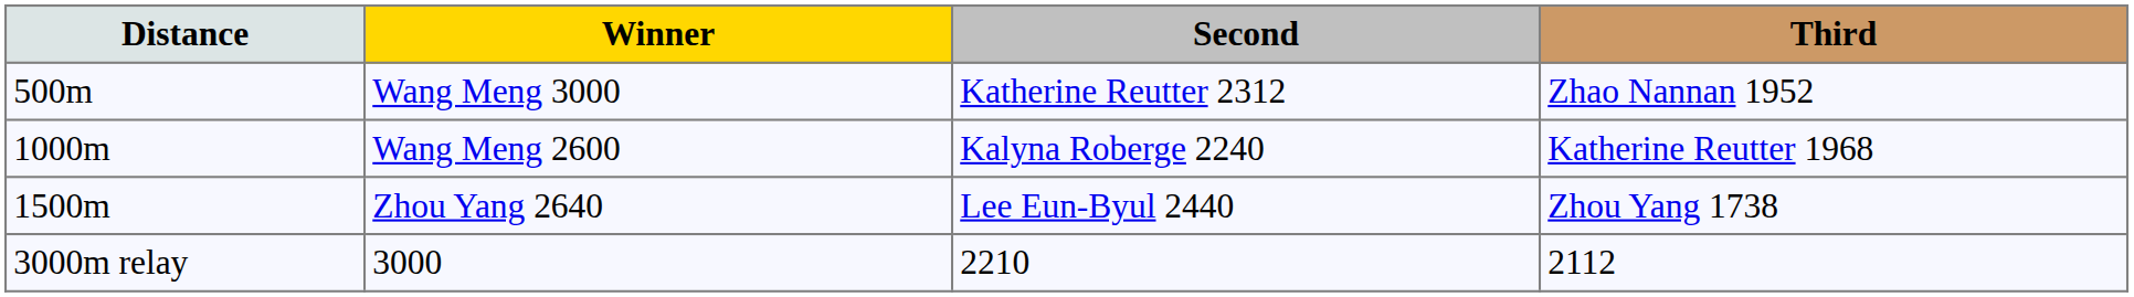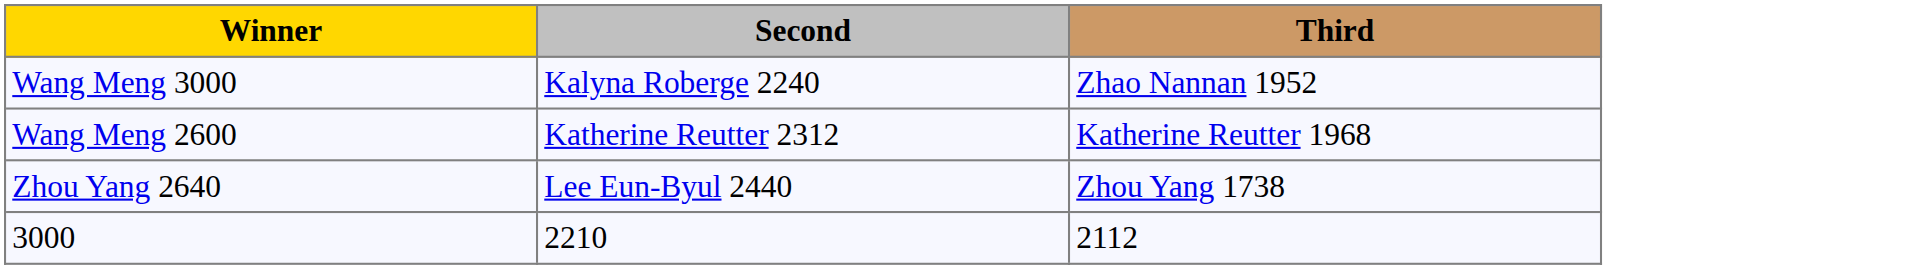 <table bgcolor="#f7f8ff" cellpadding="3" cellspacing="0" border="1" style="font-size: 95%; border: gray solid 1px; border-collapse: collapse;">
 <tr bgcolor="#CCCCCC">
-<td align="center" bgcolor="#DCE5E5" width="150"><strong>Distance</strong></td>
 <td align="center" bgcolor="gold" width="250"><strong>Winner</strong></td>
 <td align="center" bgcolor="silver" width="250"><strong>Second</strong></td>
 <td align="center" bgcolor="CC9966" width="250"><strong>Third</strong></td>
 </tr>
 <tr align="left">
-<td>500m</td>
 <td> <a href='#'>Wang Meng</a> 3000</td>
-<td> <a href='#'>Katherine Reutter</a> 2312</td>
+<td> <a href='#'>Kalyna Roberge</a> 2240</td>
 <td> <a href='#'>Zhao Nannan</a> 1952</td>
 </tr>
 <tr align="left">
-<td>1000m</td>
 <td> <a href='#'>Wang Meng</a> 2600</td>
-<td> <a href='#'>Kalyna Roberge</a> 2240</td>
+<td> <a href='#'>Katherine Reutter</a> 2312</td>
 <td> <a href='#'>Katherine Reutter</a> 1968</td>
 </tr>
 <tr align="left">
-<td>1500m</td>
 <td> <a href='#'>Zhou Yang</a> 2640</td>
 <td> <a href='#'>Lee Eun-Byul</a> 2440</td>
 <td> <a href='#'>Zhou Yang</a> 1738</td>
 </tr>
 <tr align="left">
-<td>3000m relay</td>
 <td> 3000</td>
 <td> 2210</td>
 <td> 2112</td>
 </tr>
 </table>
